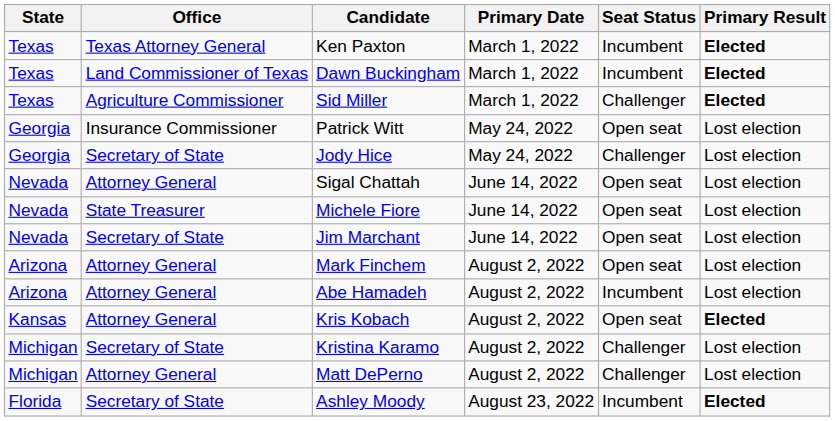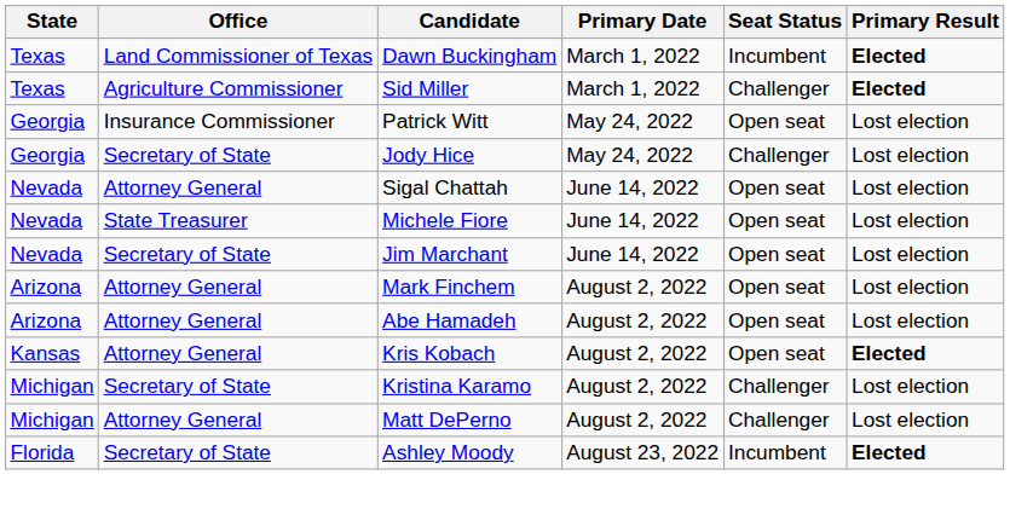 <table class="wikitable sortable">
 <tr>
 <th bgcolor="teal">State</th>
 <th>Office</th>
 <th bgcolor="teal">Candidate</th>
 <th bgcolor="teal">Primary Date</th>
 <th>Seat Status</th>
 <th>Primary Result</th>
-</tr>
-<tr>
-<td> <a href='#'>Texas</a></td>
-<td><a href='#'>Texas Attorney General</a></td>
-<td>Ken Paxton</td>
-<td>March 1, 2022</td>
-<td>Incumbent</td>
-<td><strong></strong> <strong>Elected</strong></td>
 </tr>
 <tr>
 <td> <a href='#'>Texas</a></td>
 <td><a href='#'>Land Commissioner of Texas</a></td>
 <td><a href='#'>Dawn Buckingham</a></td>
 <td>March 1, 2022</td>
 <td>Incumbent</td>
 <td><strong></strong> <strong>Elected</strong></td>
 </tr>
 <tr>
 <td> <a href='#'>Texas</a></td>
 <td><a href='#'>Agriculture Commissioner</a></td>
 <td><a href='#'>Sid Miller</a></td>
 <td>March 1, 2022</td>
 <td>Challenger</td>
 <td><strong></strong> <strong>Elected</strong></td>
 </tr>
 <tr>
 <td> <a href='#'>Georgia</a></td>
 <td>Insurance Commissioner</td>
 <td>Patrick Witt</td>
 <td>May 24, 2022</td>
 <td>Open seat</td>
 <td> Lost election</td>
 </tr>
 <tr>
 <td> <a href='#'>Georgia</a></td>
 <td><a href='#'>Secretary of State</a></td>
 <td><a href='#'>Jody Hice</a></td>
 <td>May 24, 2022</td>
 <td>Challenger</td>
 <td> Lost election</td>
 </tr>
 <tr>
 <td> <a href='#'>Nevada</a></td>
 <td><a href='#'>Attorney General</a></td>
 <td>Sigal Chattah</td>
 <td>June 14, 2022</td>
 <td>Open seat</td>
 <td> Lost election</td>
 </tr>
 <tr>
 <td> <a href='#'>Nevada</a></td>
 <td><a href='#'>State Treasurer</a></td>
 <td><a href='#'>Michele Fiore</a></td>
 <td>June 14, 2022</td>
 <td>Open seat</td>
 <td> Lost election</td>
 </tr>
 <tr>
 <td> <a href='#'>Nevada</a></td>
 <td><a href='#'>Secretary of State</a></td>
 <td><a href='#'>Jim Marchant</a></td>
 <td>June 14, 2022</td>
 <td>Open seat</td>
 <td> Lost election</td>
 </tr>
 <tr>
 <td> <a href='#'>Arizona</a></td>
 <td><a href='#'>Attorney General</a></td>
 <td><a href='#'>Mark Finchem</a></td>
 <td>August 2, 2022</td>
 <td>Open seat</td>
 <td> Lost election</td>
 </tr>
 <tr>
 <td> <a href='#'>Arizona</a></td>
 <td><a href='#'>Attorney General</a></td>
 <td><a href='#'>Abe Hamadeh</a></td>
 <td>August 2, 2022</td>
-<td>Incumbent</td>
+<td>Open seat</td>
 <td> Lost election</td>
 </tr>
 <tr>
 <td> <a href='#'>Kansas</a></td>
 <td><a href='#'>Attorney General</a></td>
 <td><a href='#'>Kris Kobach</a></td>
 <td>August 2, 2022</td>
 <td>Open seat</td>
 <td><strong></strong> <strong>Elected</strong></td>
 </tr>
 <tr>
 <td> <a href='#'>Michigan</a></td>
 <td><a href='#'>Secretary of State</a></td>
 <td><a href='#'>Kristina Karamo</a></td>
 <td>August 2, 2022</td>
 <td>Challenger</td>
 <td> Lost election</td>
 </tr>
 <tr>
 <td> <a href='#'>Michigan</a></td>
 <td><a href='#'>Attorney General</a></td>
 <td><a href='#'>Matt DePerno</a></td>
 <td>August 2, 2022</td>
 <td>Challenger</td>
 <td> Lost election</td>
 </tr>
 <tr>
 <td> <a href='#'>Florida</a></td>
 <td><a href='#'>Secretary of State</a></td>
 <td><a href='#'>Ashley Moody</a></td>
 <td>August 23, 2022</td>
 <td>Incumbent</td>
 <td><strong></strong> <strong>Elected</strong></td>
 </tr>
 </table>
